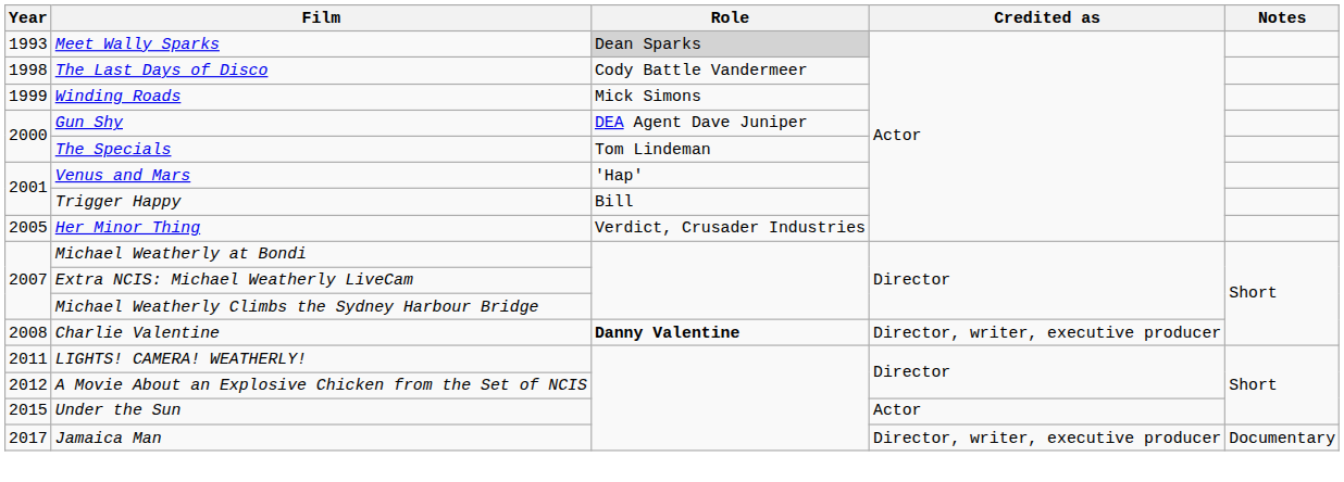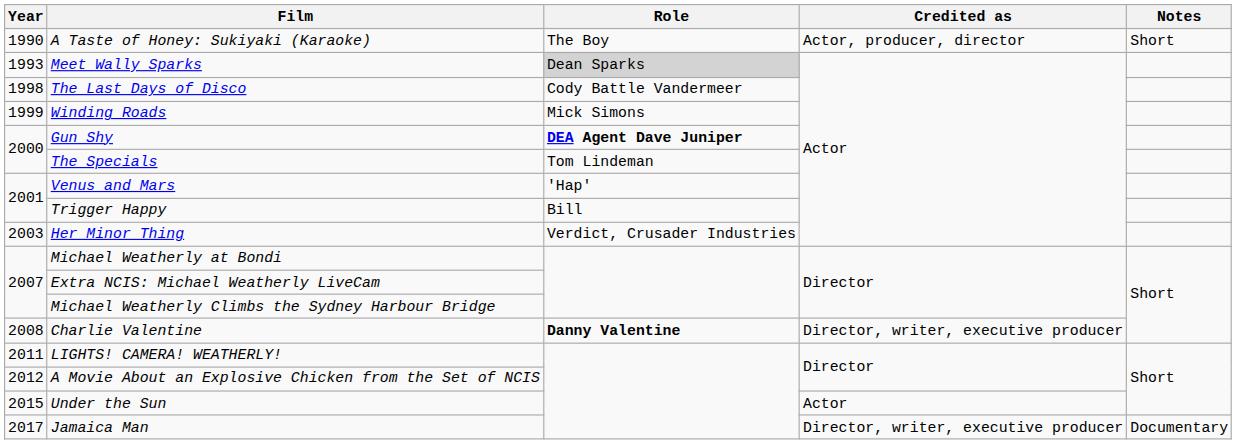 <table class="wikitable">
 <tr>
 <th>Year</th>
 <th>Film</th>
 <th>Role</th>
 <th>Credited as</th>
 <th>Notes</th>
+</tr>
+<tr>
+<td>1990</td>
+<td><em>A Taste of Honey: Sukiyaki (Karaoke)</em></td>
+<td>The Boy</td>
+<td>Actor, producer, director</td>
+<td>Short</td>
 </tr>
 <tr>
 <td>1993</td>
 <td><em><a href='#'>Meet Wally Sparks</a></em></td>
 <td style="background: lightgrey;">Dean Sparks</td>
 <td rowspan="8">Actor</td>
 <td></td>
 </tr>
 <tr>
 <td>1998</td>
 <td><em><a href='#'>The Last Days of Disco</a></em></td>
 <td>Cody Battle Vandermeer</td>
 <td></td>
 </tr>
 <tr>
 <td>1999</td>
 <td><em><a href='#'>Winding Roads</a></em></td>
 <td>Mick Simons</td>
 <td></td>
 </tr>
 <tr>
 <td rowspan="2">2000</td>
 <td><em><a href='#'>Gun Shy</a></em></td>
-<td><a href='#'>DEA</a> Agent Dave Juniper</td>
+<td><strong><a href='#'>DEA</a> Agent Dave Juniper</strong></td>
 <td></td>
 </tr>
 <tr>
 <td><em><a href='#'>The Specials</a></em></td>
 <td>Tom Lindeman</td>
 <td></td>
 </tr>
 <tr>
 <td rowspan="2">2001</td>
 <td><em><a href='#'>Venus and Mars</a></em></td>
 <td>'Hap'</td>
 <td></td>
 </tr>
 <tr>
 <td><em>Trigger Happy</em></td>
 <td>Bill</td>
 <td></td>
 </tr>
 <tr>
-<td>2005</td>
+<td>2003</td>
 <td><em><a href='#'>Her Minor Thing</a></em></td>
 <td>Verdict, Crusader Industries</td>
 <td></td>
 </tr>
 <tr>
 <td rowspan="3">2007</td>
 <td><em>Michael Weatherly at Bondi</em></td>
 <td rowspan="3"></td>
 <td rowspan="3">Director</td>
 <td rowspan="4">Short</td>
 </tr>
 <tr>
 <td><em>Extra NCIS: Michael Weatherly LiveCam</em></td>
 </tr>
 <tr>
 <td><em>Michael Weatherly Climbs the Sydney Harbour Bridge</em></td>
 </tr>
 <tr>
 <td>2008</td>
 <td><em>Charlie Valentine</em></td>
 <td><strong>Danny Valentine</strong></td>
 <td>Director, writer, executive producer</td>
 </tr>
 <tr>
 <td>2011</td>
 <td><em>LIGHTS! CAMERA! WEATHERLY!</em></td>
 <td rowspan="4"></td>
 <td rowspan="2">Director</td>
 <td rowspan="3">Short</td>
 </tr>
 <tr>
 <td>2012</td>
 <td><em>A Movie About an Explosive Chicken from the Set of NCIS</em></td>
 </tr>
 <tr>
 <td>2015</td>
 <td><em>Under the Sun</em></td>
 <td>Actor</td>
 </tr>
 <tr>
 <td>2017</td>
 <td><em>Jamaica Man</em></td>
 <td>Director, writer, executive producer</td>
 <td>Documentary</td>
 </tr>
 </table>
